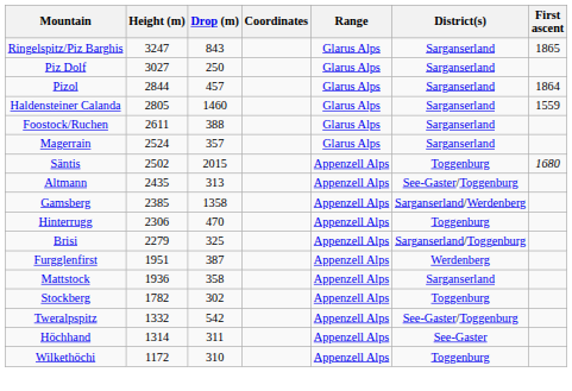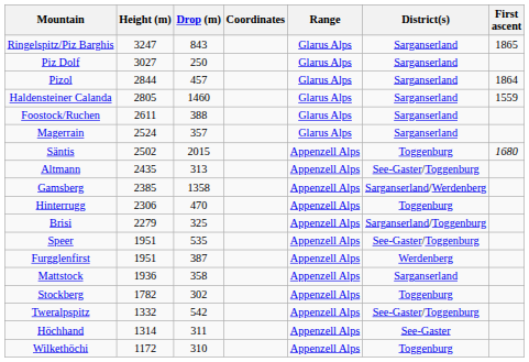 <table class="wikitable sortable" style="text-align: center; background-color:#F9F9F9; font-size: 100%;">
 <tr bgcolor="#dddddd">
 <th>Mountain</th>
 <th>Height (m) </th>
 <th><a href='#'>Drop</a> (m)</th>
 <th>Coordinates</th>
 <th>Range</th>
 <th>District(s)</th>
 <th>First<br>ascent</th>
 </tr>
 <tr>
 <td><a href='#'>Ringelspitz/Piz Barghis</a></td>
 <td>3247</td>
 <td>843</td>
 <td></td>
 <td><a href='#'>Glarus Alps</a></td>
 <td><a href='#'>Sarganserland</a></td>
 <td>1865</td>
 </tr>
 <tr>
 <td><a href='#'>Piz Dolf</a></td>
 <td>3027</td>
 <td>250</td>
 <td></td>
 <td><a href='#'>Glarus Alps</a></td>
 <td><a href='#'>Sarganserland</a></td>
 <td></td>
 </tr>
 <tr>
 <td><a href='#'>Pizol</a></td>
 <td>2844</td>
 <td>457</td>
 <td></td>
 <td><a href='#'>Glarus Alps</a></td>
 <td><a href='#'>Sarganserland</a></td>
 <td>1864</td>
 </tr>
 <tr>
 <td><a href='#'>Haldensteiner Calanda</a></td>
 <td>2805</td>
 <td>1460</td>
 <td></td>
 <td><a href='#'>Glarus Alps</a></td>
 <td><a href='#'>Sarganserland</a></td>
 <td>1559</td>
 </tr>
 <tr>
 <td><a href='#'>Foostock/Ruchen</a></td>
 <td>2611</td>
 <td>388</td>
 <td></td>
 <td><a href='#'>Glarus Alps</a></td>
 <td><a href='#'>Sarganserland</a></td>
 <td></td>
 </tr>
 <tr>
 <td><a href='#'>Magerrain</a></td>
 <td>2524</td>
 <td>357</td>
 <td></td>
 <td><a href='#'>Glarus Alps</a></td>
 <td><a href='#'>Sarganserland</a></td>
 <td></td>
 </tr>
 <tr>
 <td><a href='#'>Säntis</a></td>
 <td>2502</td>
 <td>2015</td>
 <td></td>
 <td><a href='#'>Appenzell Alps</a></td>
 <td><a href='#'>Toggenburg</a></td>
 <td><em>1680</em></td>
 </tr>
 <tr>
 <td><a href='#'>Altmann</a></td>
 <td>2435</td>
 <td>313</td>
 <td></td>
 <td><a href='#'>Appenzell Alps</a></td>
 <td><a href='#'>See-Gaster</a>/<a href='#'>Toggenburg</a></td>
 <td></td>
 </tr>
 <tr>
 <td><a href='#'>Gamsberg</a></td>
 <td>2385</td>
 <td>1358</td>
 <td></td>
 <td><a href='#'>Appenzell Alps</a></td>
 <td><a href='#'>Sarganserland</a>/<a href='#'>Werdenberg</a></td>
 <td></td>
 </tr>
 <tr>
 <td><a href='#'>Hinterrugg</a></td>
 <td>2306</td>
 <td>470</td>
 <td></td>
 <td><a href='#'>Appenzell Alps</a></td>
 <td><a href='#'>Toggenburg</a></td>
 <td></td>
 </tr>
 <tr>
 <td><a href='#'>Brisi</a></td>
 <td>2279</td>
 <td>325</td>
 <td></td>
 <td><a href='#'>Appenzell Alps</a></td>
 <td><a href='#'>Sarganserland</a>/<a href='#'>Toggenburg</a></td>
 <td></td>
 </tr>
 <tr>
+<td><a href='#'>Speer</a></td>
+<td>1951</td>
+<td>535</td>
+<td></td>
+<td><a href='#'>Appenzell Alps</a></td>
+<td><a href='#'>See-Gaster</a>/<a href='#'>Toggenburg</a></td>
+<td></td>
+</tr>
+<tr>
 <td><a href='#'>Furgglenfirst</a></td>
 <td>1951</td>
 <td>387</td>
 <td></td>
 <td><a href='#'>Appenzell Alps</a></td>
 <td><a href='#'>Werdenberg</a></td>
 <td></td>
 </tr>
 <tr>
 <td><a href='#'>Mattstock</a></td>
 <td>1936</td>
 <td>358</td>
 <td></td>
 <td><a href='#'>Appenzell Alps</a></td>
 <td><a href='#'>Sarganserland</a></td>
 <td></td>
 </tr>
 <tr>
 <td><a href='#'>Stockberg</a></td>
 <td>1782</td>
 <td>302</td>
 <td></td>
 <td><a href='#'>Appenzell Alps</a></td>
 <td><a href='#'>Toggenburg</a></td>
 <td></td>
 </tr>
 <tr>
 <td><a href='#'>Tweralpspitz</a></td>
 <td>1332</td>
 <td>542</td>
 <td></td>
 <td><a href='#'>Appenzell Alps</a></td>
 <td><a href='#'>See-Gaster</a>/<a href='#'>Toggenburg</a></td>
 <td></td>
 </tr>
 <tr>
 <td><a href='#'>Höchhand</a></td>
 <td>1314</td>
 <td>311</td>
 <td></td>
 <td><a href='#'>Appenzell Alps</a></td>
 <td><a href='#'>See-Gaster</a></td>
 <td></td>
 </tr>
 <tr>
 <td><a href='#'>Wilkethöchi</a></td>
 <td>1172</td>
 <td>310</td>
 <td></td>
 <td><a href='#'>Appenzell Alps</a></td>
 <td><a href='#'>Toggenburg</a></td>
 <td></td>
 </tr>
 </table>
